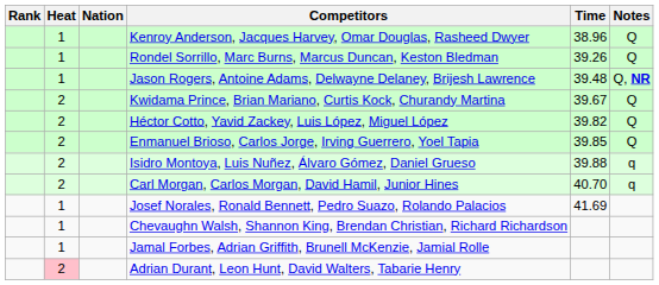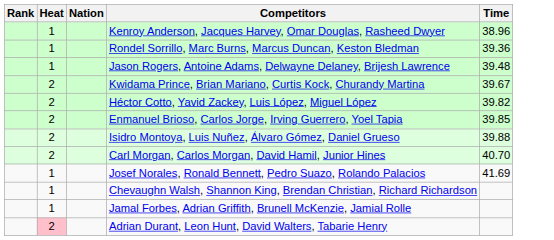 <table class="wikitable sortable" style="text-align:center">
 <tr>
 <th>Rank</th>
 <th>Heat</th>
 <th>Nation</th>
 <th>Competitors</th>
 <th>Time</th>
-<th>Notes</th>
 </tr>
 <tr bgcolor=ccffcc>
 <td></td>
 <td>1</td>
 <td align=left></td>
 <td align=left><a href='#'>Kenroy Anderson</a>, <a href='#'>Jacques Harvey</a>, <a href='#'>Omar Douglas</a>, <a href='#'>Rasheed Dwyer</a></td>
 <td>38.96</td>
-<td>Q</td>
 </tr>
 <tr bgcolor=ccffcc>
 <td></td>
 <td>1</td>
 <td align=left></td>
 <td align=left><a href='#'>Rondel Sorrillo</a>, <a href='#'>Marc Burns</a>, <a href='#'>Marcus Duncan</a>, <a href='#'>Keston Bledman</a></td>
-<td>39.26</td>
-<td>Q</td>
+<td>39.36</td>
 </tr>
 <tr bgcolor=ccffcc>
 <td></td>
 <td>1</td>
 <td align=left></td>
 <td align=left><a href='#'>Jason Rogers</a>, <a href='#'>Antoine Adams</a>, <a href='#'>Delwayne Delaney</a>, <a href='#'>Brijesh Lawrence</a></td>
 <td>39.48</td>
-<td>Q, <strong><a href='#'>NR</a></strong></td>
 </tr>
 <tr bgcolor=ccffcc>
 <td></td>
 <td>2</td>
 <td align=left></td>
 <td align=left><a href='#'>Kwidama Prince</a>, <a href='#'>Brian Mariano</a>, <a href='#'>Curtis Kock</a>, <a href='#'>Churandy Martina</a></td>
 <td>39.67</td>
-<td>Q</td>
 </tr>
 <tr bgcolor=ccffcc>
 <td></td>
 <td>2</td>
 <td align=left></td>
 <td align=left><a href='#'>Héctor Cotto</a>, <a href='#'>Yavid Zackey</a>, <a href='#'>Luis López</a>, <a href='#'>Miguel López</a></td>
 <td>39.82</td>
-<td>Q</td>
 </tr>
 <tr bgcolor=ccffcc>
 <td></td>
 <td>2</td>
 <td align=left></td>
 <td align=left><a href='#'>Enmanuel Brioso</a>, <a href='#'>Carlos Jorge</a>, <a href='#'>Irving Guerrero</a>, <a href='#'>Yoel Tapia</a></td>
 <td>39.85</td>
-<td>Q</td>
 </tr>
 <tr bgcolor=ddffdd>
 <td></td>
 <td>2</td>
 <td align=left></td>
 <td align=left><a href='#'>Isidro Montoya</a>, <a href='#'>Luis Nuñez</a>, <a href='#'>Álvaro Gómez</a>, <a href='#'>Daniel Grueso</a></td>
 <td>39.88</td>
-<td>q</td>
 </tr>
 <tr bgcolor=ddffdd>
 <td></td>
 <td>2</td>
 <td align=left></td>
 <td align=left><a href='#'>Carl Morgan</a>, <a href='#'>Carlos Morgan</a>, <a href='#'>David Hamil</a>, <a href='#'>Junior Hines</a></td>
 <td>40.70</td>
-<td>q</td>
 </tr>
 <tr>
 <td></td>
 <td>1</td>
 <td align=left></td>
 <td align=left><a href='#'>Josef Norales</a>, <a href='#'>Ronald Bennett</a>, <a href='#'>Pedro Suazo</a>, <a href='#'>Rolando Palacios</a></td>
 <td>41.69</td>
-<td></td>
 </tr>
 <tr>
 <td></td>
 <td>1</td>
 <td align=left></td>
 <td align=left><a href='#'>Chevaughn Walsh</a>, <a href='#'>Shannon King</a>, <a href='#'>Brendan Christian</a>, <a href='#'>Richard Richardson</a></td>
-<td></td>
 <td></td>
 </tr>
 <tr>
 <td></td>
 <td>1</td>
 <td align=left></td>
 <td align=left><a href='#'>Jamal Forbes</a>, <a href='#'>Adrian Griffith</a>, <a href='#'>Brunell McKenzie</a>, <a href='#'>Jamial Rolle</a></td>
 <td></td>
-<td></td>
 </tr>
 <tr>
 <td></td>
 <td style="background: pink;">2</td>
 <td align=left></td>
 <td align=left><a href='#'>Adrian Durant</a>, <a href='#'>Leon Hunt</a>, <a href='#'>David Walters</a>, <a href='#'>Tabarie Henry</a></td>
 <td></td>
-<td></td>
 </tr>
 </table>
